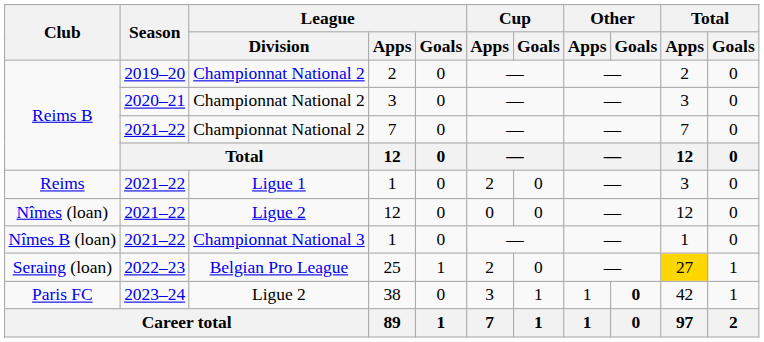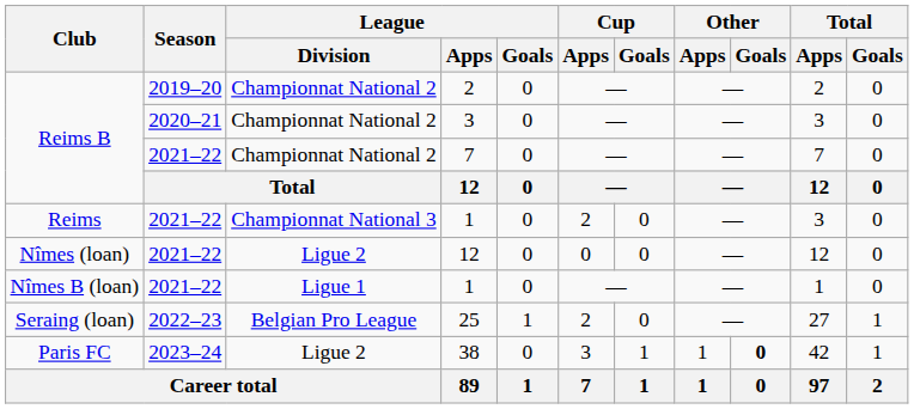 <table class="wikitable" style="text-align:center">
 <tr>
 <th rowspan="2">Club</th>
 <th rowspan="2">Season</th>
 <th colspan="3">League</th>
 <th colspan="2">Cup</th>
 <th colspan="2">Other</th>
 <th colspan="2">Total</th>
 </tr>
 <tr>
 <th>Division</th>
 <th>Apps</th>
 <th>Goals</th>
 <th>Apps</th>
 <th>Goals</th>
 <th>Apps</th>
 <th>Goals</th>
 <th>Apps</th>
 <th>Goals</th>
 </tr>
 <tr>
 <td rowspan="4"><a href='#'>Reims B</a></td>
 <td><a href='#'>2019–20</a></td>
 <td><a href='#'>Championnat National 2</a></td>
 <td>2</td>
 <td>0</td>
 <td colspan="2">—</td>
 <td colspan="2">—</td>
 <td>2</td>
 <td>0</td>
 </tr>
 <tr>
 <td><a href='#'>2020–21</a></td>
 <td>Championnat National 2</td>
 <td>3</td>
 <td>0</td>
 <td colspan="2">—</td>
 <td colspan="2">—</td>
 <td>3</td>
 <td>0</td>
 </tr>
 <tr>
 <td><a href='#'>2021–22</a></td>
 <td>Championnat National 2</td>
 <td>7</td>
 <td>0</td>
 <td colspan="2">—</td>
 <td colspan="2">—</td>
 <td>7</td>
 <td>0</td>
 </tr>
 <tr>
 <th colspan="2">Total</th>
 <th>12</th>
 <th>0</th>
 <th colspan="2">—</th>
 <th colspan="2">—</th>
 <th>12</th>
 <th>0</th>
 </tr>
 <tr>
 <td><a href='#'>Reims</a></td>
 <td><a href='#'>2021–22</a></td>
-<td><a href='#'>Ligue 1</a></td>
+<td><a href='#'>Championnat National 3</a></td>
 <td>1</td>
 <td>0</td>
 <td>2</td>
 <td>0</td>
 <td colspan="2">—</td>
 <td>3</td>
 <td>0</td>
 </tr>
 <tr>
 <td><a href='#'>Nîmes</a> (loan)</td>
 <td><a href='#'>2021–22</a></td>
 <td><a href='#'>Ligue 2</a></td>
 <td>12</td>
 <td>0</td>
 <td>0</td>
 <td>0</td>
 <td colspan="2">—</td>
 <td>12</td>
 <td>0</td>
 </tr>
 <tr>
 <td><a href='#'>Nîmes B</a> (loan)</td>
 <td><a href='#'>2021–22</a></td>
-<td><a href='#'>Championnat National 3</a></td>
+<td><a href='#'>Ligue 1</a></td>
 <td>1</td>
 <td>0</td>
 <td colspan="2">—</td>
 <td colspan="2">—</td>
 <td>1</td>
 <td>0</td>
 </tr>
 <tr>
 <td><a href='#'>Seraing</a> (loan)</td>
 <td><a href='#'>2022–23</a></td>
 <td><a href='#'>Belgian Pro League</a></td>
 <td>25</td>
 <td>1</td>
 <td>2</td>
 <td>0</td>
 <td colspan="2">—</td>
-<td style="background: gold;">27</td>
+<td>27</td>
 <td>1</td>
 </tr>
 <tr>
 <td><a href='#'>Paris FC</a></td>
 <td><a href='#'>2023–24</a></td>
 <td>Ligue 2</td>
 <td>38</td>
 <td>0</td>
 <td>3</td>
 <td>1</td>
 <td>1</td>
 <td><strong>0</strong></td>
 <td>42</td>
 <td>1</td>
 </tr>
 <tr>
 <th colspan="3">Career total</th>
 <th>89</th>
 <th>1</th>
 <th>7</th>
 <th>1</th>
 <th>1</th>
 <th>0</th>
 <th>97</th>
 <th>2</th>
 </tr>
 </table>
